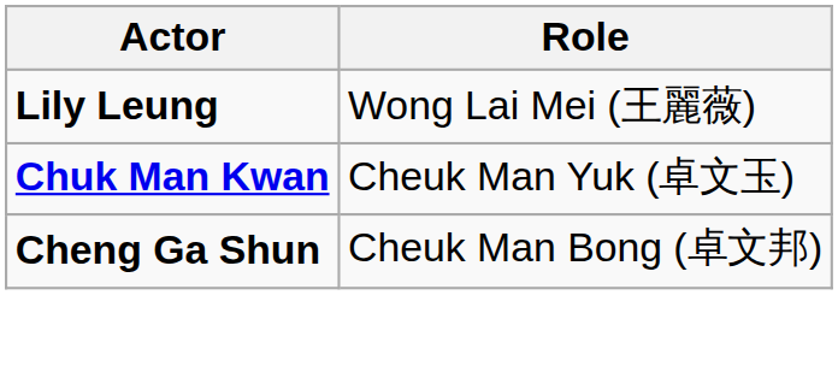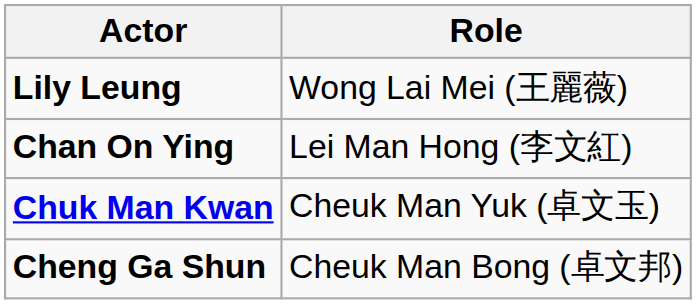 <table class="wikitable">
 <tr>
 <th>Actor</th>
 <th>Role</th>
 </tr>
 <tr>
 <td><strong>Lily Leung</strong></td>
 <td>Wong Lai Mei (王麗薇)</td>
 </tr>
 <tr>
+<td><strong>Chan On Ying</strong></td>
+<td>Lei Man Hong (李文紅)</td>
+</tr>
+<tr>
 <td><strong><a href='#'>Chuk Man Kwan</a></strong></td>
 <td>Cheuk Man Yuk (卓文玉)</td>
 </tr>
 <tr>
 <td><strong>Cheng Ga Shun</strong></td>
 <td>Cheuk Man Bong (卓文邦)</td>
 </tr>
 </table>
